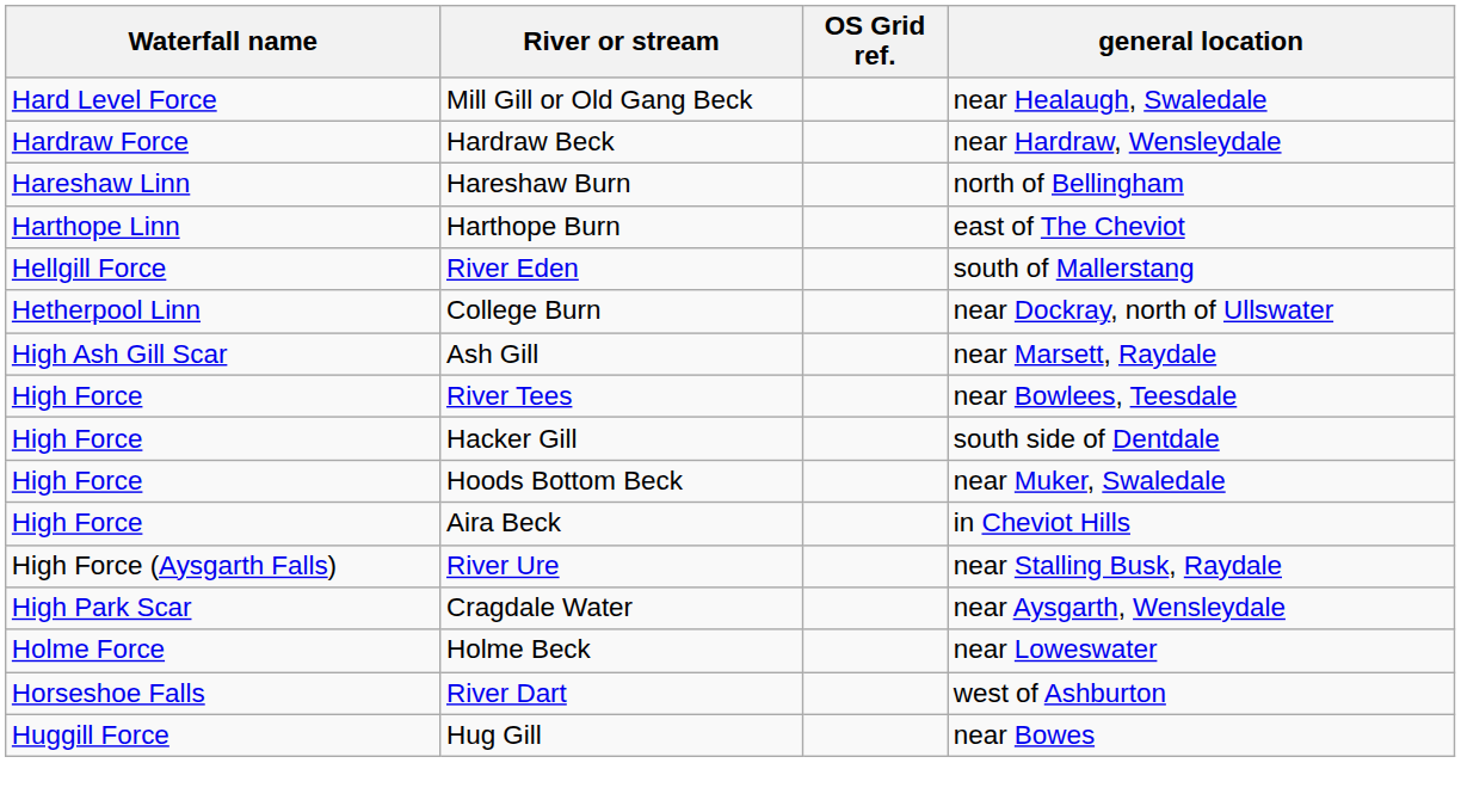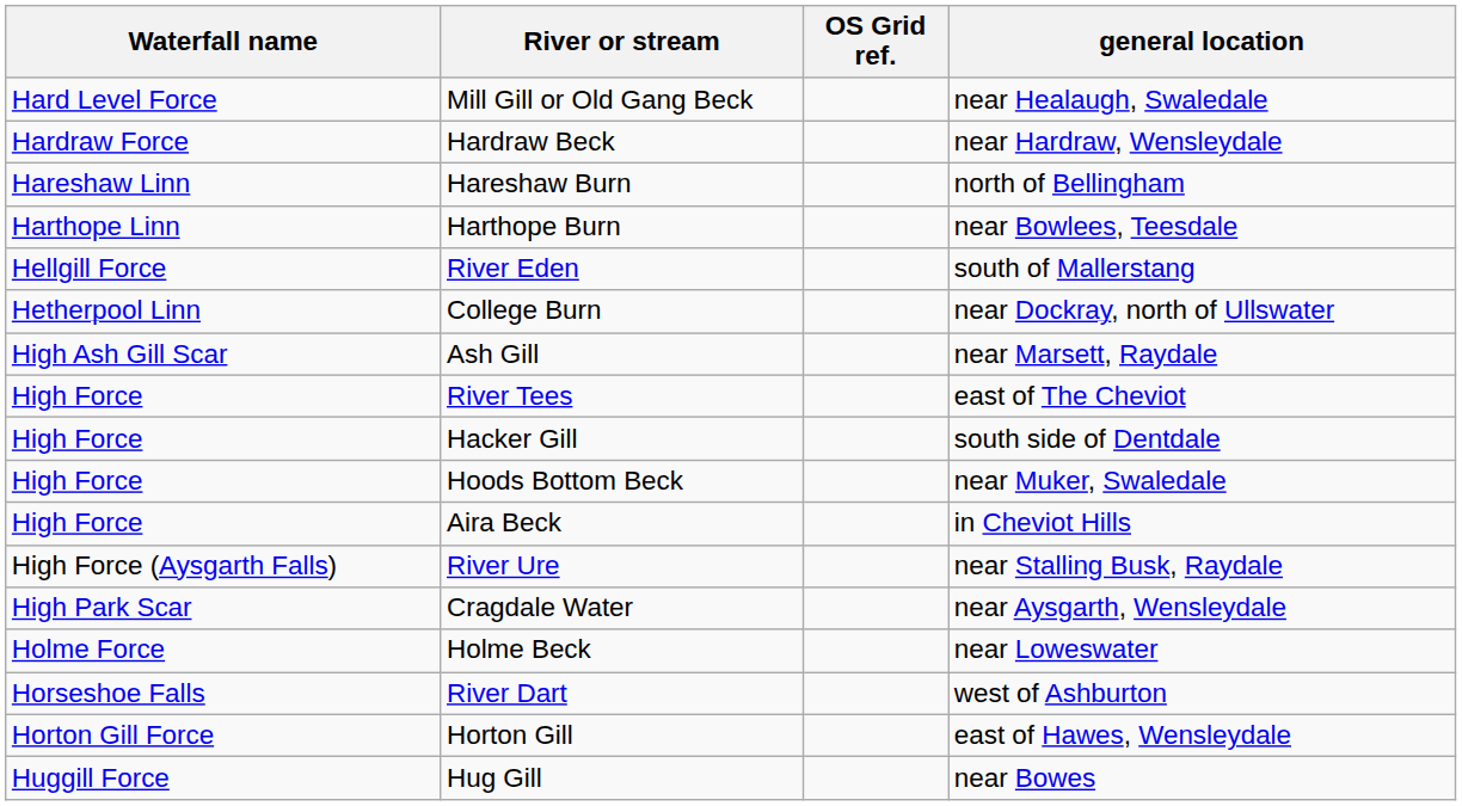 <table class="wikitable">
 <tr>
 <th width=30%>Waterfall name</th>
 <th width=25%>River or stream</th>
 <th width=10%>OS Grid ref.</th>
 <th width=35%>general location</th>
 </tr>
 <tr>
 <td><a href='#'>Hard Level Force</a></td>
 <td>Mill Gill or Old Gang Beck</td>
 <td></td>
 <td>near <a href='#'>Healaugh</a>, <a href='#'>Swaledale</a></td>
 </tr>
 <tr>
 <td><a href='#'>Hardraw Force</a></td>
 <td>Hardraw Beck</td>
 <td></td>
 <td>near <a href='#'>Hardraw</a>, <a href='#'>Wensleydale</a></td>
 </tr>
 <tr>
 <td><a href='#'>Hareshaw Linn</a></td>
 <td>Hareshaw Burn</td>
 <td></td>
 <td>north of <a href='#'>Bellingham</a></td>
 </tr>
 <tr>
 <td><a href='#'>Harthope Linn</a></td>
 <td>Harthope Burn</td>
 <td></td>
-<td>east of <a href='#'>The Cheviot</a></td>
+<td>near <a href='#'>Bowlees</a>, <a href='#'>Teesdale</a></td>
 </tr>
 <tr>
 <td><a href='#'>Hellgill Force</a></td>
 <td><a href='#'>River Eden</a></td>
 <td></td>
 <td>south of <a href='#'>Mallerstang</a></td>
 </tr>
 <tr>
 <td><a href='#'>Hetherpool Linn</a></td>
 <td>College Burn</td>
 <td></td>
 <td>near <a href='#'>Dockray</a>, north of <a href='#'>Ullswater</a></td>
 </tr>
 <tr>
 <td><a href='#'>High Ash Gill Scar</a></td>
 <td>Ash Gill</td>
 <td></td>
 <td>near <a href='#'>Marsett</a>, <a href='#'>Raydale</a></td>
 </tr>
 <tr>
 <td><a href='#'>High Force</a></td>
 <td><a href='#'>River Tees</a></td>
 <td></td>
-<td>near <a href='#'>Bowlees</a>, <a href='#'>Teesdale</a></td>
+<td>east of <a href='#'>The Cheviot</a></td>
 </tr>
 <tr>
 <td><a href='#'>High Force</a></td>
 <td>Hacker Gill</td>
 <td></td>
 <td>south side of <a href='#'>Dentdale</a></td>
 </tr>
 <tr>
 <td><a href='#'>High Force</a></td>
 <td>Hoods Bottom Beck</td>
 <td></td>
 <td>near <a href='#'>Muker</a>, <a href='#'>Swaledale</a></td>
 </tr>
 <tr>
 <td><a href='#'>High Force</a></td>
 <td>Aira Beck</td>
 <td></td>
 <td>in <a href='#'>Cheviot Hills</a></td>
 </tr>
 <tr>
 <td>High Force (<a href='#'>Aysgarth Falls</a>)</td>
 <td><a href='#'>River Ure</a></td>
 <td></td>
 <td>near <a href='#'>Stalling Busk</a>, <a href='#'>Raydale</a></td>
 </tr>
 <tr>
 <td><a href='#'>High Park Scar</a></td>
 <td>Cragdale Water</td>
 <td></td>
 <td>near <a href='#'>Aysgarth</a>, <a href='#'>Wensleydale</a></td>
 </tr>
 <tr>
 <td><a href='#'>Holme Force</a></td>
 <td>Holme Beck</td>
 <td></td>
 <td>near <a href='#'>Loweswater</a></td>
 </tr>
 <tr>
 <td><a href='#'>Horseshoe Falls</a></td>
 <td><a href='#'>River Dart</a></td>
 <td></td>
 <td>west of <a href='#'>Ashburton</a></td>
 </tr>
 <tr>
+<td><a href='#'>Horton Gill Force</a></td>
+<td>Horton Gill</td>
+<td></td>
+<td>east of <a href='#'>Hawes</a>, <a href='#'>Wensleydale</a></td>
+</tr>
+<tr>
 <td><a href='#'>Huggill Force</a></td>
 <td>Hug Gill</td>
 <td></td>
 <td>near <a href='#'>Bowes</a></td>
 </tr>
 </table>
